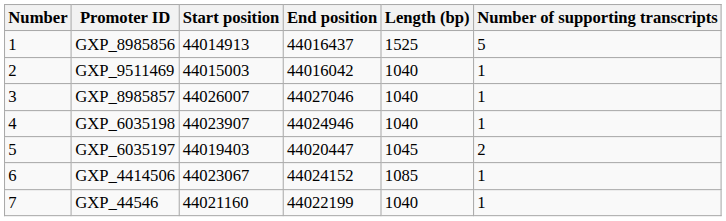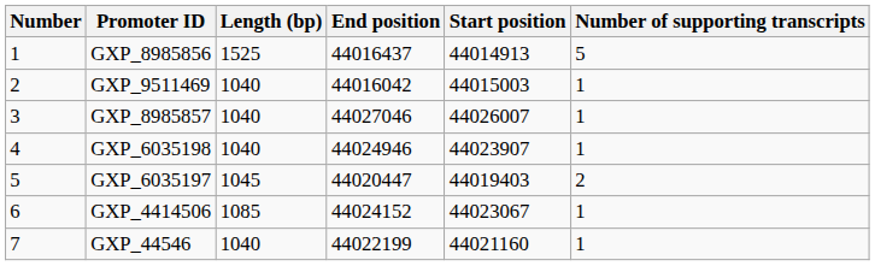 <table class="wikitable">
 <tr>
 <th>Number</th>
 <th>Promoter ID</th>
+<th>Length (bp)</th>
+<th>End position</th>
 <th>Start position</th>
-<th>End position</th>
-<th>Length (bp)</th>
 <th>Number of supporting transcripts</th>
 </tr>
 <tr>
 <td>1</td>
 <td>GXP_8985856</td>
+<td>1525</td>
+<td>44016437</td>
 <td>44014913</td>
-<td>44016437</td>
-<td>1525</td>
 <td>5</td>
 </tr>
 <tr>
 <td>2</td>
 <td>GXP_9511469</td>
+<td>1040</td>
+<td>44016042</td>
 <td>44015003</td>
-<td>44016042</td>
-<td>1040</td>
 <td>1</td>
 </tr>
 <tr>
 <td>3</td>
 <td>GXP_8985857</td>
+<td>1040</td>
+<td>44027046</td>
 <td>44026007</td>
-<td>44027046</td>
-<td>1040</td>
 <td>1</td>
 </tr>
 <tr>
 <td>4</td>
 <td>GXP_6035198</td>
+<td>1040</td>
+<td>44024946</td>
 <td>44023907</td>
-<td>44024946</td>
-<td>1040</td>
 <td>1</td>
 </tr>
 <tr>
 <td>5</td>
 <td>GXP_6035197</td>
+<td>1045</td>
+<td>44020447</td>
 <td>44019403</td>
-<td>44020447</td>
-<td>1045</td>
 <td>2</td>
 </tr>
 <tr>
 <td>6</td>
 <td>GXP_4414506</td>
+<td>1085</td>
+<td>44024152</td>
 <td>44023067</td>
-<td>44024152</td>
-<td>1085</td>
 <td>1</td>
 </tr>
 <tr>
 <td>7</td>
 <td>GXP_44546</td>
+<td>1040</td>
+<td>44022199</td>
 <td>44021160</td>
-<td>44022199</td>
-<td>1040</td>
 <td>1</td>
 </tr>
 </table>
